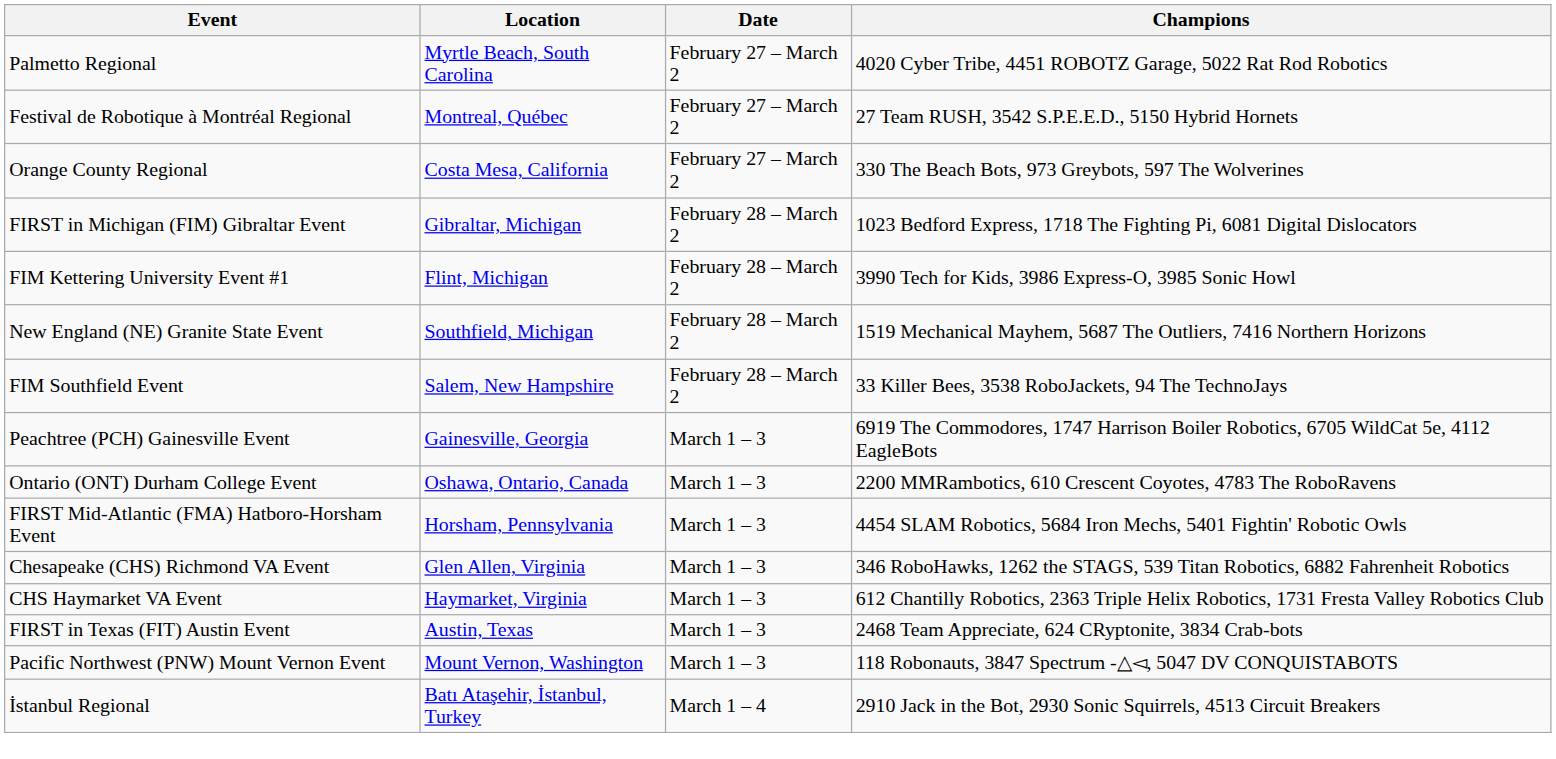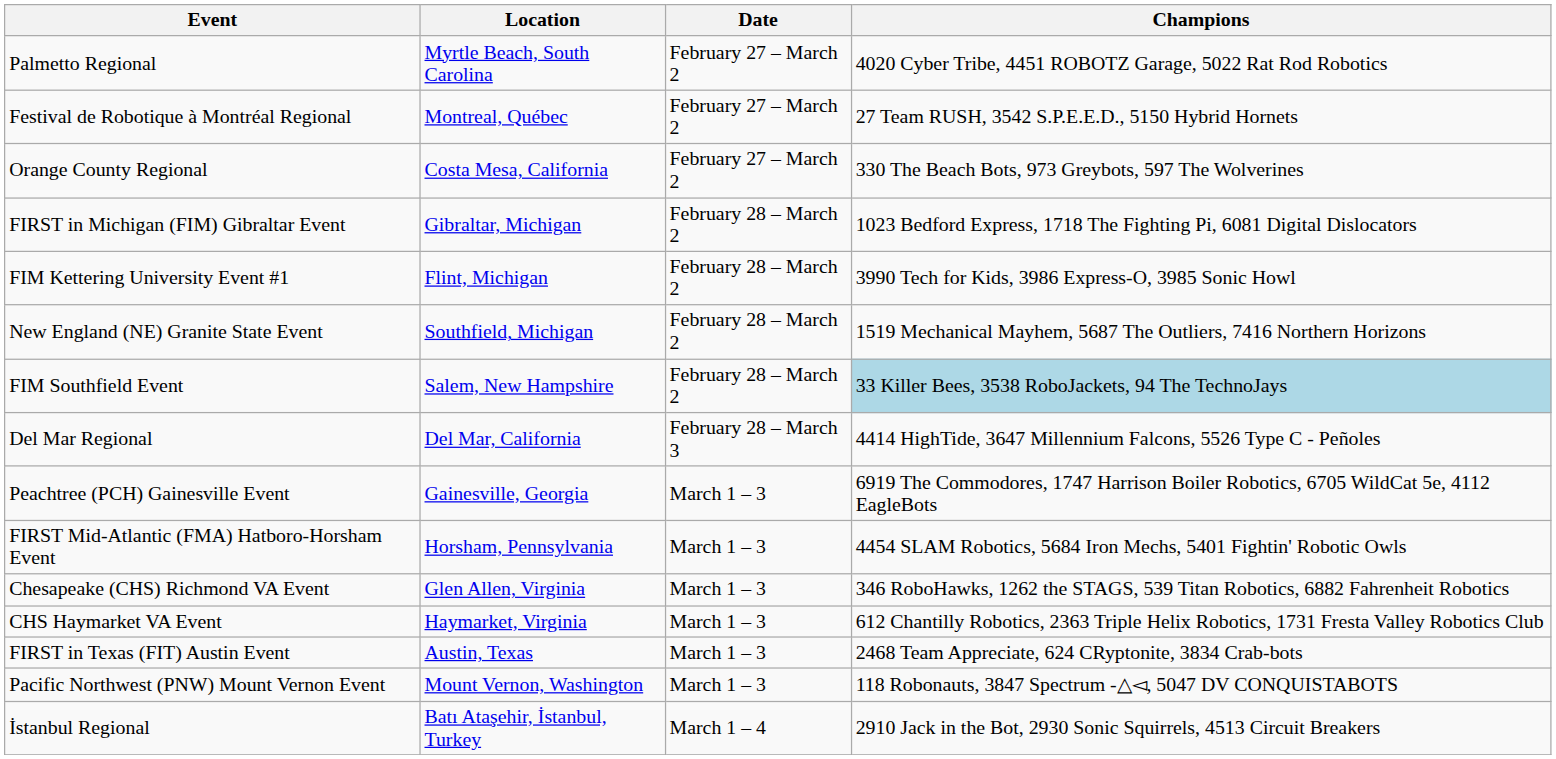 <table class="wikitable">
 <tr>
 <th>Event</th>
 <th>Location</th>
 <th>Date</th>
 <th>Champions</th>
 </tr>
 <tr>
 <td>Palmetto Regional</td>
 <td><a href='#'>Myrtle Beach, South Carolina</a></td>
 <td>February 27 – March 2</td>
 <td>4020 Cyber Tribe, 4451 ROBOTZ Garage, 5022 Rat Rod Robotics</td>
 </tr>
 <tr>
 <td>Festival de Robotique à Montréal Regional</td>
 <td><a href='#'>Montreal, Québec</a></td>
 <td>February 27 – March 2</td>
 <td>27 Team RUSH, 3542 S.P.E.E.D., 5150 Hybrid Hornets</td>
 </tr>
 <tr>
 <td>Orange County Regional</td>
 <td><a href='#'>Costa Mesa, California</a></td>
 <td>February 27 – March 2</td>
 <td>330 The Beach Bots, 973 Greybots, 597 The Wolverines</td>
 </tr>
 <tr>
 <td>FIRST in Michigan (FIM) Gibraltar Event</td>
 <td><a href='#'>Gibraltar, Michigan</a></td>
 <td>February 28 – March 2</td>
 <td>1023 Bedford Express, 1718 The Fighting Pi, 6081 Digital Dislocators</td>
 </tr>
 <tr>
 <td>FIM Kettering University Event #1</td>
 <td><a href='#'>Flint, Michigan</a></td>
 <td>February 28 – March 2</td>
 <td>3990 Tech for Kids, 3986 Express-O, 3985 Sonic Howl</td>
 </tr>
 <tr>
 <td>New England (NE) Granite State Event</td>
 <td><a href='#'>Southfield, Michigan</a></td>
 <td>February 28 – March 2</td>
 <td>1519 Mechanical Mayhem, 5687 The Outliers, 7416 Northern Horizons</td>
 </tr>
 <tr>
 <td>FIM Southfield Event</td>
 <td><a href='#'>Salem, New Hampshire</a></td>
 <td>February 28 – March 2</td>
-<td>33 Killer Bees, 3538 RoboJackets, 94 The TechnoJays</td>
+<td style="background: lightblue;">33 Killer Bees, 3538 RoboJackets, 94 The TechnoJays</td>
+</tr>
+<tr>
+<td>Del Mar Regional</td>
+<td><a href='#'>Del Mar, California</a></td>
+<td>February 28 – March 3</td>
+<td>4414 HighTide, 3647 Millennium Falcons, 5526 Type C - Peñoles</td>
 </tr>
 <tr>
 <td>Peachtree (PCH) Gainesville Event</td>
 <td><a href='#'>Gainesville, Georgia</a></td>
 <td>March 1 – 3</td>
 <td>6919 The Commodores, 1747 Harrison Boiler Robotics, 6705 WildCat 5e, 4112 EagleBots</td>
-</tr>
-<tr>
-<td>Ontario (ONT) Durham College Event</td>
-<td><a href='#'>Oshawa, Ontario, Canada</a></td>
-<td>March 1 – 3</td>
-<td>2200 MMRambotics, 610 Crescent Coyotes, 4783 The RoboRavens</td>
 </tr>
 <tr>
 <td>FIRST Mid-Atlantic (FMA) Hatboro-Horsham Event</td>
 <td><a href='#'>Horsham, Pennsylvania</a></td>
 <td>March 1 – 3</td>
 <td>4454 SLAM Robotics, 5684 Iron Mechs, 5401 Fightin' Robotic Owls</td>
 </tr>
 <tr>
 <td>Chesapeake (CHS) Richmond VA Event</td>
 <td><a href='#'>Glen Allen, Virginia</a></td>
 <td>March 1 – 3</td>
 <td>346 RoboHawks, 1262 the STAGS, 539 Titan Robotics, 6882 Fahrenheit Robotics</td>
 </tr>
 <tr>
 <td>CHS Haymarket VA Event</td>
 <td><a href='#'>Haymarket, Virginia</a></td>
 <td>March 1 – 3</td>
 <td>612 Chantilly Robotics, 2363 Triple Helix Robotics, 1731 Fresta Valley Robotics Club</td>
 </tr>
 <tr>
 <td>FIRST in Texas (FIT) Austin Event</td>
 <td><a href='#'>Austin, Texas</a></td>
 <td>March 1 – 3</td>
 <td>2468 Team Appreciate, 624 CRyptonite, 3834 Crab-bots</td>
 </tr>
 <tr>
 <td>Pacific Northwest (PNW) Mount Vernon Event</td>
 <td><a href='#'>Mount Vernon, Washington</a></td>
 <td>March 1 – 3</td>
 <td>118 Robonauts, 3847 Spectrum -△◅, 5047 DV CONQUISTABOTS</td>
 </tr>
 <tr>
 <td>İstanbul Regional</td>
 <td><a href='#'>Batı Ataşehir, İstanbul, Turkey</a></td>
 <td>March 1 – 4</td>
 <td>2910 Jack in the Bot, 2930 Sonic Squirrels, 4513 Circuit Breakers</td>
 </tr>
 </table>
